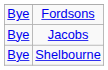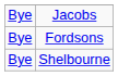 <table class="wikitable" style="text-align: center">
 <tr>
+</tr>
+<tr>
+<td><a href='#'>Bye</a></td>
+<td><a href='#'>Jacobs</a></td>
 </tr>
 <tr>
 <td><a href='#'>Bye</a></td>
 <td><a href='#'>Fordsons</a></td>
 </tr>
 <tr>
 <td><a href='#'>Bye</a></td>
-<td><a href='#'>Jacobs</a></td>
-</tr>
-<tr>
-<td><a href='#'>Bye</a></td>
 <td><a href='#'>Shelbourne</a></td>
 </tr>
 </table>
